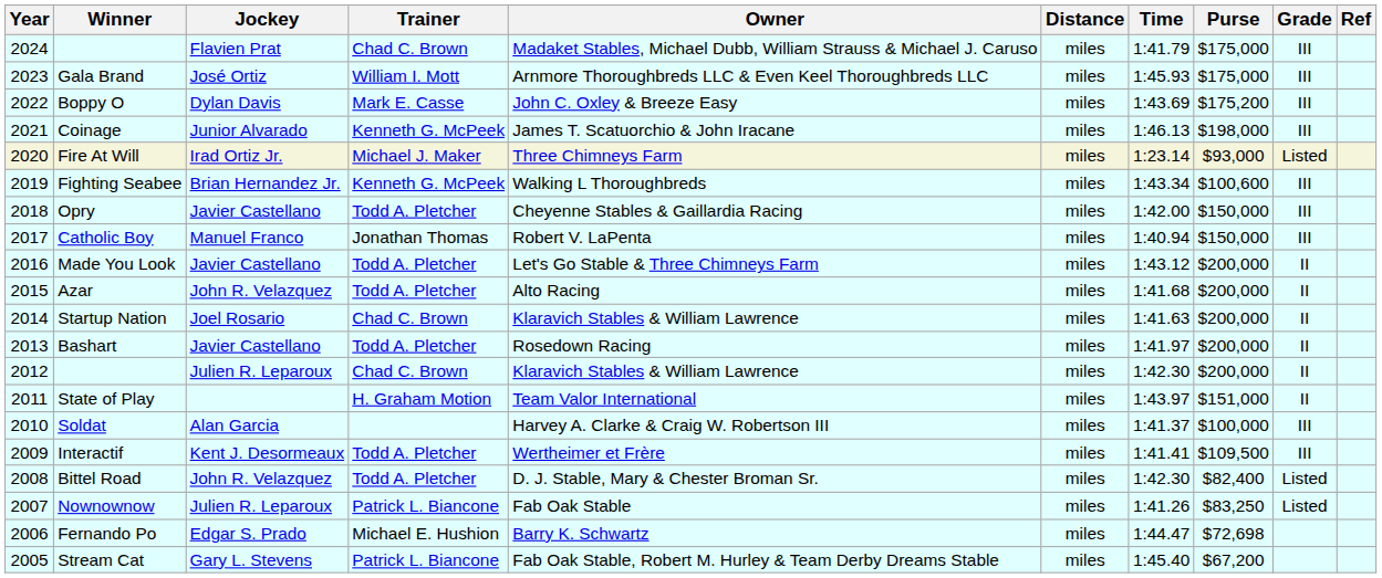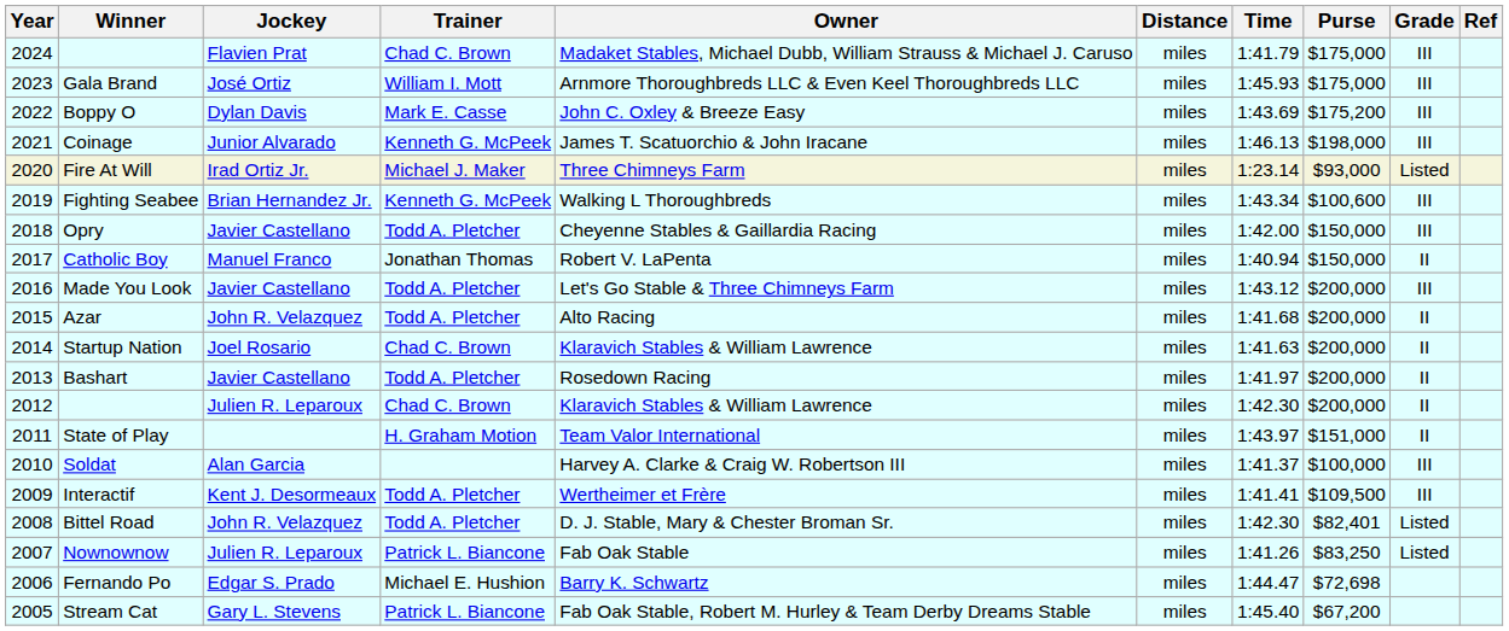 <table class="wikitable sortable">
 <tr>
 <th>Year</th>
 <th>Winner</th>
 <th>Jockey</th>
 <th>Trainer</th>
 <th>Owner</th>
 <th>Distance</th>
 <th>Time</th>
 <th>Purse</th>
 <th>Grade</th>
 <th>Ref</th>
 </tr>
 <tr style="font-size:90%; background-color:lightcyan">
 <td align=center>2024</td>
 <td></td>
 <td><a href='#'>Flavien Prat</a></td>
 <td><a href='#'>Chad C. Brown</a></td>
 <td><a href='#'>Madaket Stables</a>, Michael Dubb, William Strauss & Michael J. Caruso</td>
 <td align=center> miles</td>
 <td align=center>1:41.79</td>
 <td align=center>$175,000</td>
 <td align=center>III</td>
 <td></td>
 </tr>
 <tr style="font-size:90%; background-color:lightcyan">
 <td align=center>2023</td>
 <td>Gala Brand</td>
 <td><a href='#'>José Ortiz</a></td>
 <td><a href='#'>William I. Mott</a></td>
 <td>Arnmore Thoroughbreds LLC & Even Keel Thoroughbreds LLC</td>
 <td align=center> miles</td>
 <td align=center>1:45.93</td>
 <td align=center>$175,000</td>
 <td align=center>III</td>
 <td></td>
 </tr>
 <tr style="font-size:90%; background-color:lightcyan">
 <td align=center>2022</td>
 <td>Boppy O</td>
 <td><a href='#'>Dylan Davis</a></td>
 <td><a href='#'>Mark E. Casse</a></td>
 <td><a href='#'>John C. Oxley</a> & Breeze Easy</td>
 <td align=center> miles</td>
 <td align=center>1:43.69</td>
 <td align=center>$175,200</td>
 <td align=center>III</td>
 <td></td>
 </tr>
 <tr style="font-size:90%; background-color:lightcyan">
 <td align=center>2021</td>
 <td>Coinage</td>
 <td><a href='#'>Junior Alvarado</a></td>
 <td><a href='#'>Kenneth G. McPeek</a></td>
 <td>James T. Scatuorchio & John Iracane</td>
 <td align=center> miles</td>
 <td align=center>1:46.13</td>
 <td align=center>$198,000</td>
 <td align=center>III</td>
 <td></td>
 </tr>
 <tr style="font-size:90%; background-color:beige">
 <td align=center>2020</td>
 <td>Fire At Will</td>
 <td><a href='#'>Irad Ortiz Jr.</a></td>
 <td><a href='#'>Michael J. Maker</a></td>
 <td><a href='#'>Three Chimneys Farm</a></td>
 <td align=center> miles</td>
 <td align=center>1:23.14</td>
 <td align=center>$93,000</td>
 <td align=center>Listed</td>
 <td></td>
 </tr>
 <tr style="font-size:90%; background-color:lightcyan">
 <td align=center>2019</td>
 <td>Fighting Seabee</td>
 <td><a href='#'>Brian Hernandez Jr.</a></td>
 <td><a href='#'>Kenneth G. McPeek</a></td>
 <td>Walking L Thoroughbreds</td>
 <td align=center> miles</td>
 <td align=center>1:43.34</td>
 <td align=center>$100,600</td>
 <td align=center>III</td>
 <td></td>
 </tr>
 <tr style="font-size:90%; background-color:lightcyan">
 <td align=center>2018</td>
 <td>Opry</td>
 <td><a href='#'>Javier Castellano</a></td>
 <td><a href='#'>Todd A. Pletcher</a></td>
 <td>Cheyenne Stables & Gaillardia Racing</td>
 <td align=center> miles</td>
 <td align=center>1:42.00</td>
 <td align=center>$150,000</td>
 <td align=center>III</td>
 <td></td>
 </tr>
 <tr style="font-size:90%; background-color:lightcyan">
 <td align=center>2017</td>
 <td><a href='#'>Catholic Boy</a></td>
 <td><a href='#'>Manuel Franco</a></td>
 <td>Jonathan Thomas</td>
 <td>Robert V. LaPenta</td>
 <td align=center> miles</td>
 <td align=center>1:40.94</td>
 <td align=center>$150,000</td>
-<td align=center>III</td>
+<td align=center>II</td>
 <td></td>
 </tr>
 <tr style="font-size:90%; background-color:lightcyan">
 <td align=center>2016</td>
 <td>Made You Look</td>
 <td><a href='#'>Javier Castellano</a></td>
 <td><a href='#'>Todd A. Pletcher</a></td>
 <td>Let's Go Stable & <a href='#'>Three Chimneys Farm</a></td>
 <td align=center> miles</td>
 <td align=center>1:43.12</td>
 <td align=center>$200,000</td>
-<td align=center>II</td>
+<td align=center>III</td>
 <td></td>
 </tr>
 <tr style="font-size:90%; background-color:lightcyan">
 <td align=center>2015</td>
 <td>Azar</td>
 <td><a href='#'>John R. Velazquez</a></td>
 <td><a href='#'>Todd A. Pletcher</a></td>
 <td>Alto Racing</td>
 <td align=center> miles</td>
 <td align=center>1:41.68</td>
 <td align=center>$200,000</td>
 <td align=center>II</td>
 <td></td>
 </tr>
 <tr style="font-size:90%; background-color:lightcyan">
 <td align=center>2014</td>
 <td>Startup Nation</td>
 <td><a href='#'>Joel Rosario</a></td>
 <td><a href='#'>Chad C. Brown</a></td>
 <td><a href='#'>Klaravich Stables</a> & William Lawrence</td>
 <td align=center> miles</td>
 <td align=center>1:41.63</td>
 <td align=center>$200,000</td>
 <td align=center>II</td>
 <td></td>
 </tr>
 <tr style="font-size:90%; background-color:lightcyan">
 <td align=center>2013</td>
 <td>Bashart</td>
 <td><a href='#'>Javier Castellano</a></td>
 <td><a href='#'>Todd A. Pletcher</a></td>
 <td>Rosedown Racing</td>
 <td align=center> miles</td>
 <td align=center>1:41.97</td>
 <td align=center>$200,000</td>
 <td align=center>II</td>
 <td></td>
 </tr>
 <tr style="font-size:90%; background-color:lightcyan">
 <td align=center>2012</td>
 <td></td>
 <td><a href='#'>Julien R. Leparoux</a></td>
 <td><a href='#'>Chad C. Brown</a></td>
 <td><a href='#'>Klaravich Stables</a> & William Lawrence</td>
 <td align=center> miles</td>
 <td align=center>1:42.30</td>
 <td align=center>$200,000</td>
 <td align=center>II</td>
 <td></td>
 </tr>
 <tr style="font-size:90%; background-color:lightcyan">
 <td align=center>2011</td>
 <td>State of Play</td>
 <td></td>
 <td><a href='#'>H. Graham Motion</a></td>
 <td><a href='#'>Team Valor International</a></td>
 <td align=center> miles</td>
 <td align=center>1:43.97</td>
 <td align=center>$151,000</td>
 <td align=center>II</td>
 <td></td>
 </tr>
 <tr style="font-size:90%; background-color:lightcyan">
 <td align=center>2010</td>
 <td><a href='#'>Soldat</a></td>
 <td><a href='#'>Alan Garcia</a></td>
 <td></td>
 <td>Harvey A. Clarke & Craig W. Robertson III</td>
 <td align=center> miles</td>
 <td align=center>1:41.37</td>
 <td align=center>$100,000</td>
 <td align=center>III</td>
 <td></td>
 </tr>
 <tr style="font-size:90%; background-color:lightcyan">
 <td align=center>2009</td>
 <td>Interactif</td>
 <td><a href='#'>Kent J. Desormeaux</a></td>
 <td><a href='#'>Todd A. Pletcher</a></td>
 <td><a href='#'>Wertheimer et Frère</a></td>
 <td align=center> miles</td>
 <td align=center>1:41.41</td>
 <td align=center>$109,500</td>
 <td align=center>III</td>
 <td></td>
 </tr>
 <tr style="font-size:90%; background-color:lightcyan">
 <td align=center>2008</td>
 <td>Bittel Road</td>
 <td><a href='#'>John R. Velazquez</a></td>
 <td><a href='#'>Todd A. Pletcher</a></td>
 <td>D. J. Stable, Mary & Chester Broman Sr.</td>
 <td align=center> miles</td>
 <td align=center>1:42.30</td>
-<td align=center>$82,400</td>
+<td align=center>$82,401</td>
 <td align=center>Listed</td>
 <td></td>
 </tr>
 <tr style="font-size:90%; background-color:lightcyan">
 <td align=center>2007</td>
 <td><a href='#'>Nownownow</a></td>
 <td><a href='#'>Julien R. Leparoux</a></td>
 <td><a href='#'>Patrick L. Biancone</a></td>
 <td>Fab Oak Stable</td>
 <td align=center> miles</td>
 <td align=center>1:41.26</td>
 <td align=center>$83,250</td>
 <td align=center>Listed</td>
 <td></td>
 </tr>
 <tr style="font-size:90%; background-color:lightcyan">
 <td align=center>2006</td>
 <td>Fernando Po</td>
 <td><a href='#'>Edgar S. Prado</a></td>
 <td>Michael E. Hushion</td>
 <td><a href='#'>Barry K. Schwartz</a></td>
 <td align=center> miles</td>
 <td align=center>1:44.47</td>
 <td align=center>$72,698</td>
 <td align=center></td>
 <td></td>
 </tr>
 <tr style="font-size:90%; background-color:lightcyan">
 <td align=center>2005</td>
 <td>Stream Cat</td>
 <td><a href='#'>Gary L. Stevens</a></td>
 <td><a href='#'>Patrick L. Biancone</a></td>
 <td>Fab Oak Stable, Robert M. Hurley & Team Derby Dreams Stable</td>
 <td align=center> miles</td>
 <td align=center>1:45.40</td>
 <td align=center>$67,200</td>
 <td align=center></td>
 <td></td>
 </tr>
 </table>
